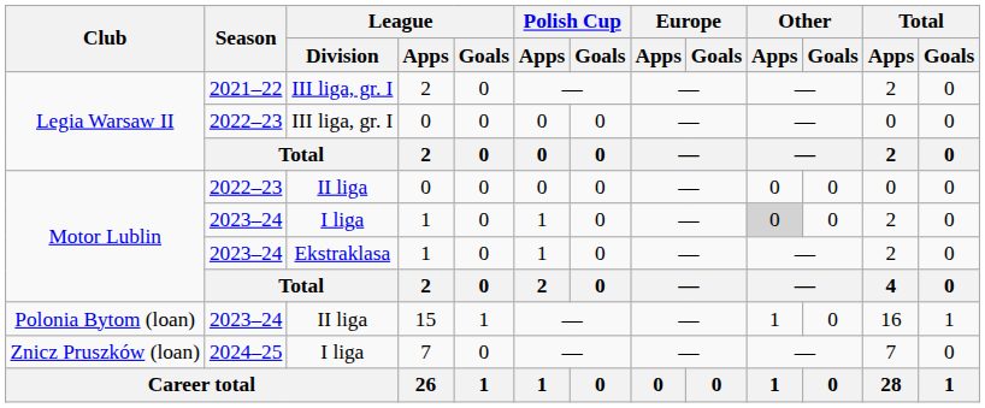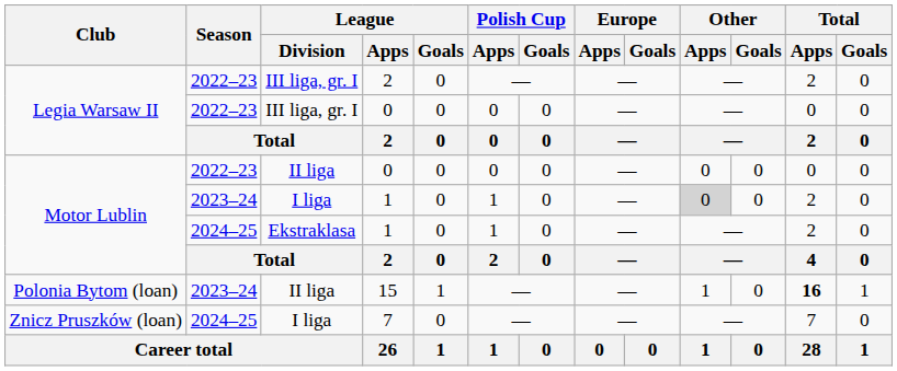 <table class="wikitable" style="text-align: center;">
 <tr>
 <th rowspan="2">Club</th>
 <th rowspan="2">Season</th>
 <th colspan="3">League</th>
 <th colspan="2"><a href='#'>Polish Cup</a></th>
 <th colspan="2">Europe</th>
 <th colspan="2">Other</th>
 <th colspan="2">Total</th>
 </tr>
 <tr>
 <th>Division</th>
 <th>Apps</th>
 <th>Goals</th>
 <th>Apps</th>
 <th>Goals</th>
 <th>Apps</th>
 <th>Goals</th>
 <th>Apps</th>
 <th>Goals</th>
 <th>Apps</th>
 <th>Goals</th>
 </tr>
 <tr>
 <td rowspan="3"><a href='#'>Legia Warsaw II</a></td>
-<td><a href='#'>2021–22</a></td>
+<td><a href='#'>2022–23</a></td>
 <td><a href='#'>III liga, gr. I</a></td>
 <td>2</td>
 <td>0</td>
 <td colspan="2">—</td>
 <td colspan="2">—</td>
 <td colspan="2">—</td>
 <td>2</td>
 <td>0</td>
 </tr>
 <tr>
 <td><a href='#'>2022–23</a></td>
 <td>III liga, gr. I</td>
 <td>0</td>
 <td>0</td>
 <td>0</td>
 <td>0</td>
 <td colspan="2">—</td>
 <td colspan="2">—</td>
 <td>0</td>
 <td>0</td>
 </tr>
 <tr>
 <th colspan="2">Total</th>
 <th>2</th>
 <th>0</th>
 <th>0</th>
 <th>0</th>
 <th colspan="2">—</th>
 <th colspan="2">—</th>
 <th>2</th>
 <th>0</th>
 </tr>
 <tr>
 <td rowspan="4"><a href='#'>Motor Lublin</a></td>
 <td><a href='#'>2022–23</a></td>
 <td><a href='#'>II liga</a></td>
 <td>0</td>
 <td>0</td>
 <td>0</td>
 <td>0</td>
 <td colspan="2">—</td>
 <td>0</td>
 <td>0</td>
 <td>0</td>
 <td>0</td>
 </tr>
 <tr>
 <td><a href='#'>2023–24</a></td>
 <td><a href='#'>I liga</a></td>
 <td>1</td>
 <td>0</td>
 <td>1</td>
 <td>0</td>
 <td colspan="2">—</td>
 <td style="background: lightgrey;">0</td>
 <td>0</td>
 <td>2</td>
 <td>0</td>
 </tr>
 <tr>
-<td><a href='#'>2023–24</a></td>
+<td><a href='#'>2024–25</a></td>
 <td><a href='#'>Ekstraklasa</a></td>
 <td>1</td>
 <td>0</td>
 <td>1</td>
 <td>0</td>
 <td colspan="2">—</td>
 <td colspan="2">—</td>
 <td>2</td>
 <td>0</td>
 </tr>
 <tr>
 <th colspan="2">Total</th>
 <th>2</th>
 <th>0</th>
 <th>2</th>
 <th>0</th>
 <th colspan="2">—</th>
 <th colspan="2">—</th>
 <th>4</th>
 <th>0</th>
 </tr>
 <tr>
 <td><a href='#'>Polonia Bytom</a> (loan)</td>
 <td><a href='#'>2023–24</a></td>
 <td>II liga</td>
 <td>15</td>
 <td>1</td>
 <td colspan="2">—</td>
 <td colspan="2">—</td>
 <td>1</td>
 <td>0</td>
-<td>16</td>
+<td><strong>16</strong></td>
 <td>1</td>
 </tr>
 <tr>
 <td><a href='#'>Znicz Pruszków</a> (loan)</td>
 <td><a href='#'>2024–25</a></td>
 <td>I liga</td>
 <td>7</td>
 <td>0</td>
 <td colspan="2">—</td>
 <td colspan="2">—</td>
 <td colspan="2">—</td>
 <td>7</td>
 <td>0</td>
 </tr>
 <tr>
 <th colspan="3">Career total</th>
 <th>26</th>
 <th>1</th>
 <th>1</th>
 <th>0</th>
 <th>0</th>
 <th>0</th>
 <th>1</th>
 <th>0</th>
 <th>28</th>
 <th>1</th>
 </tr>
 </table>
